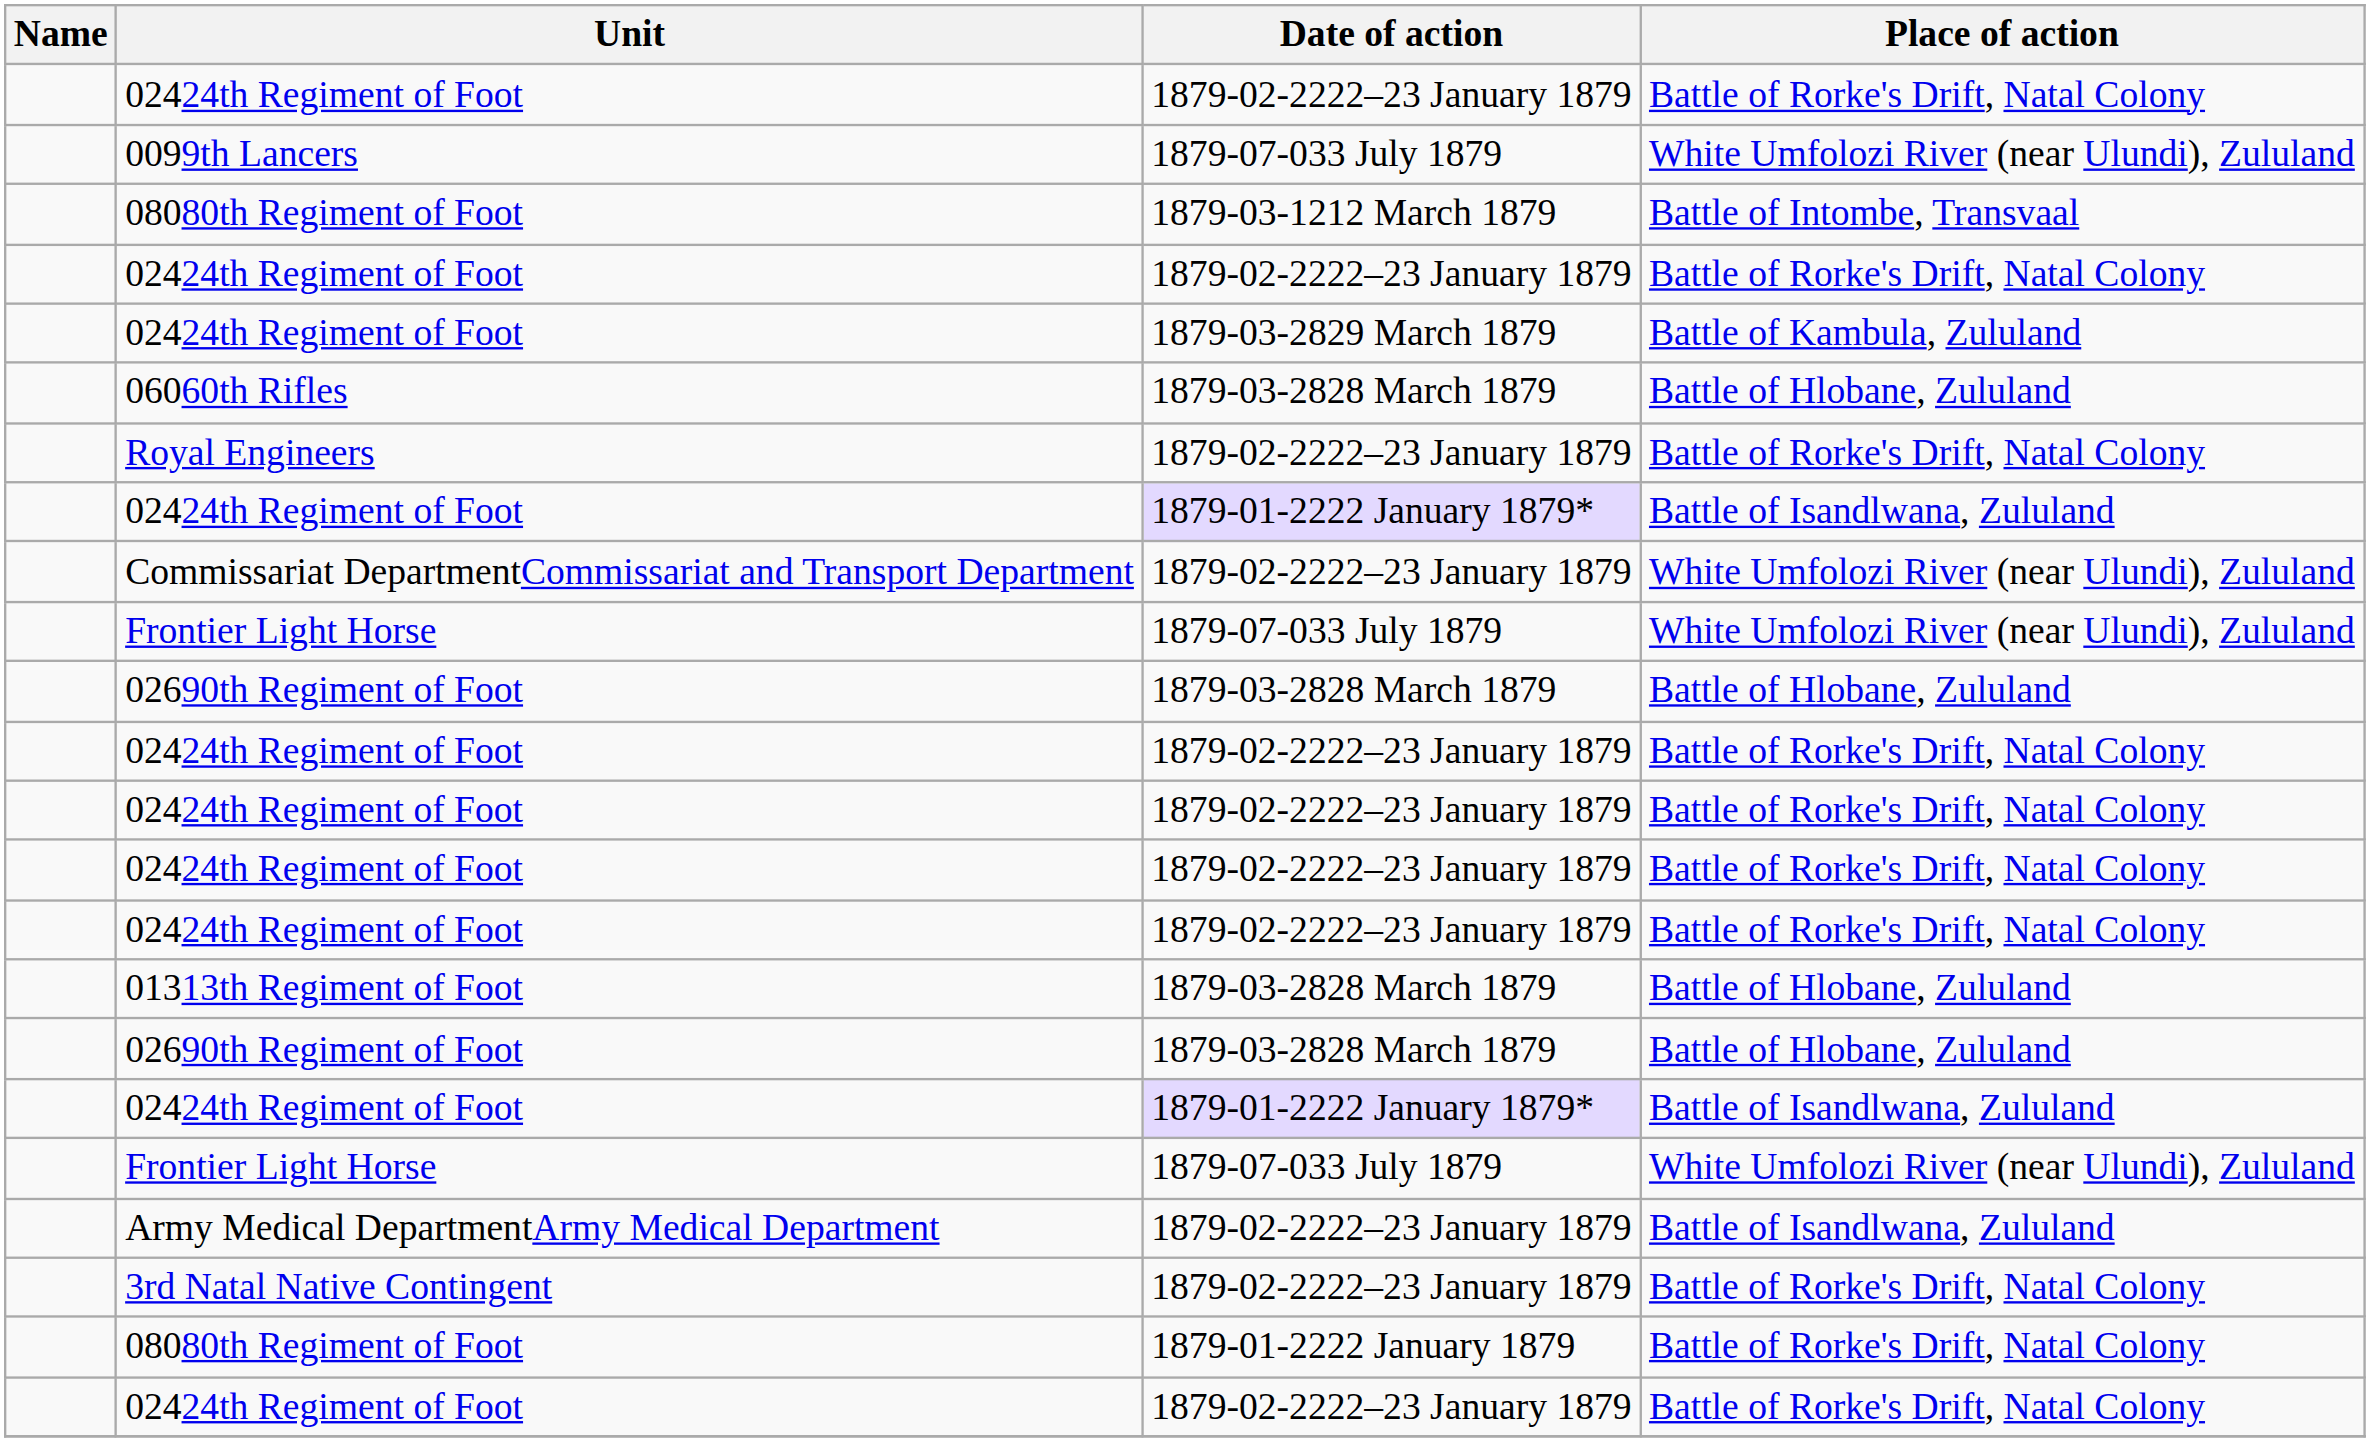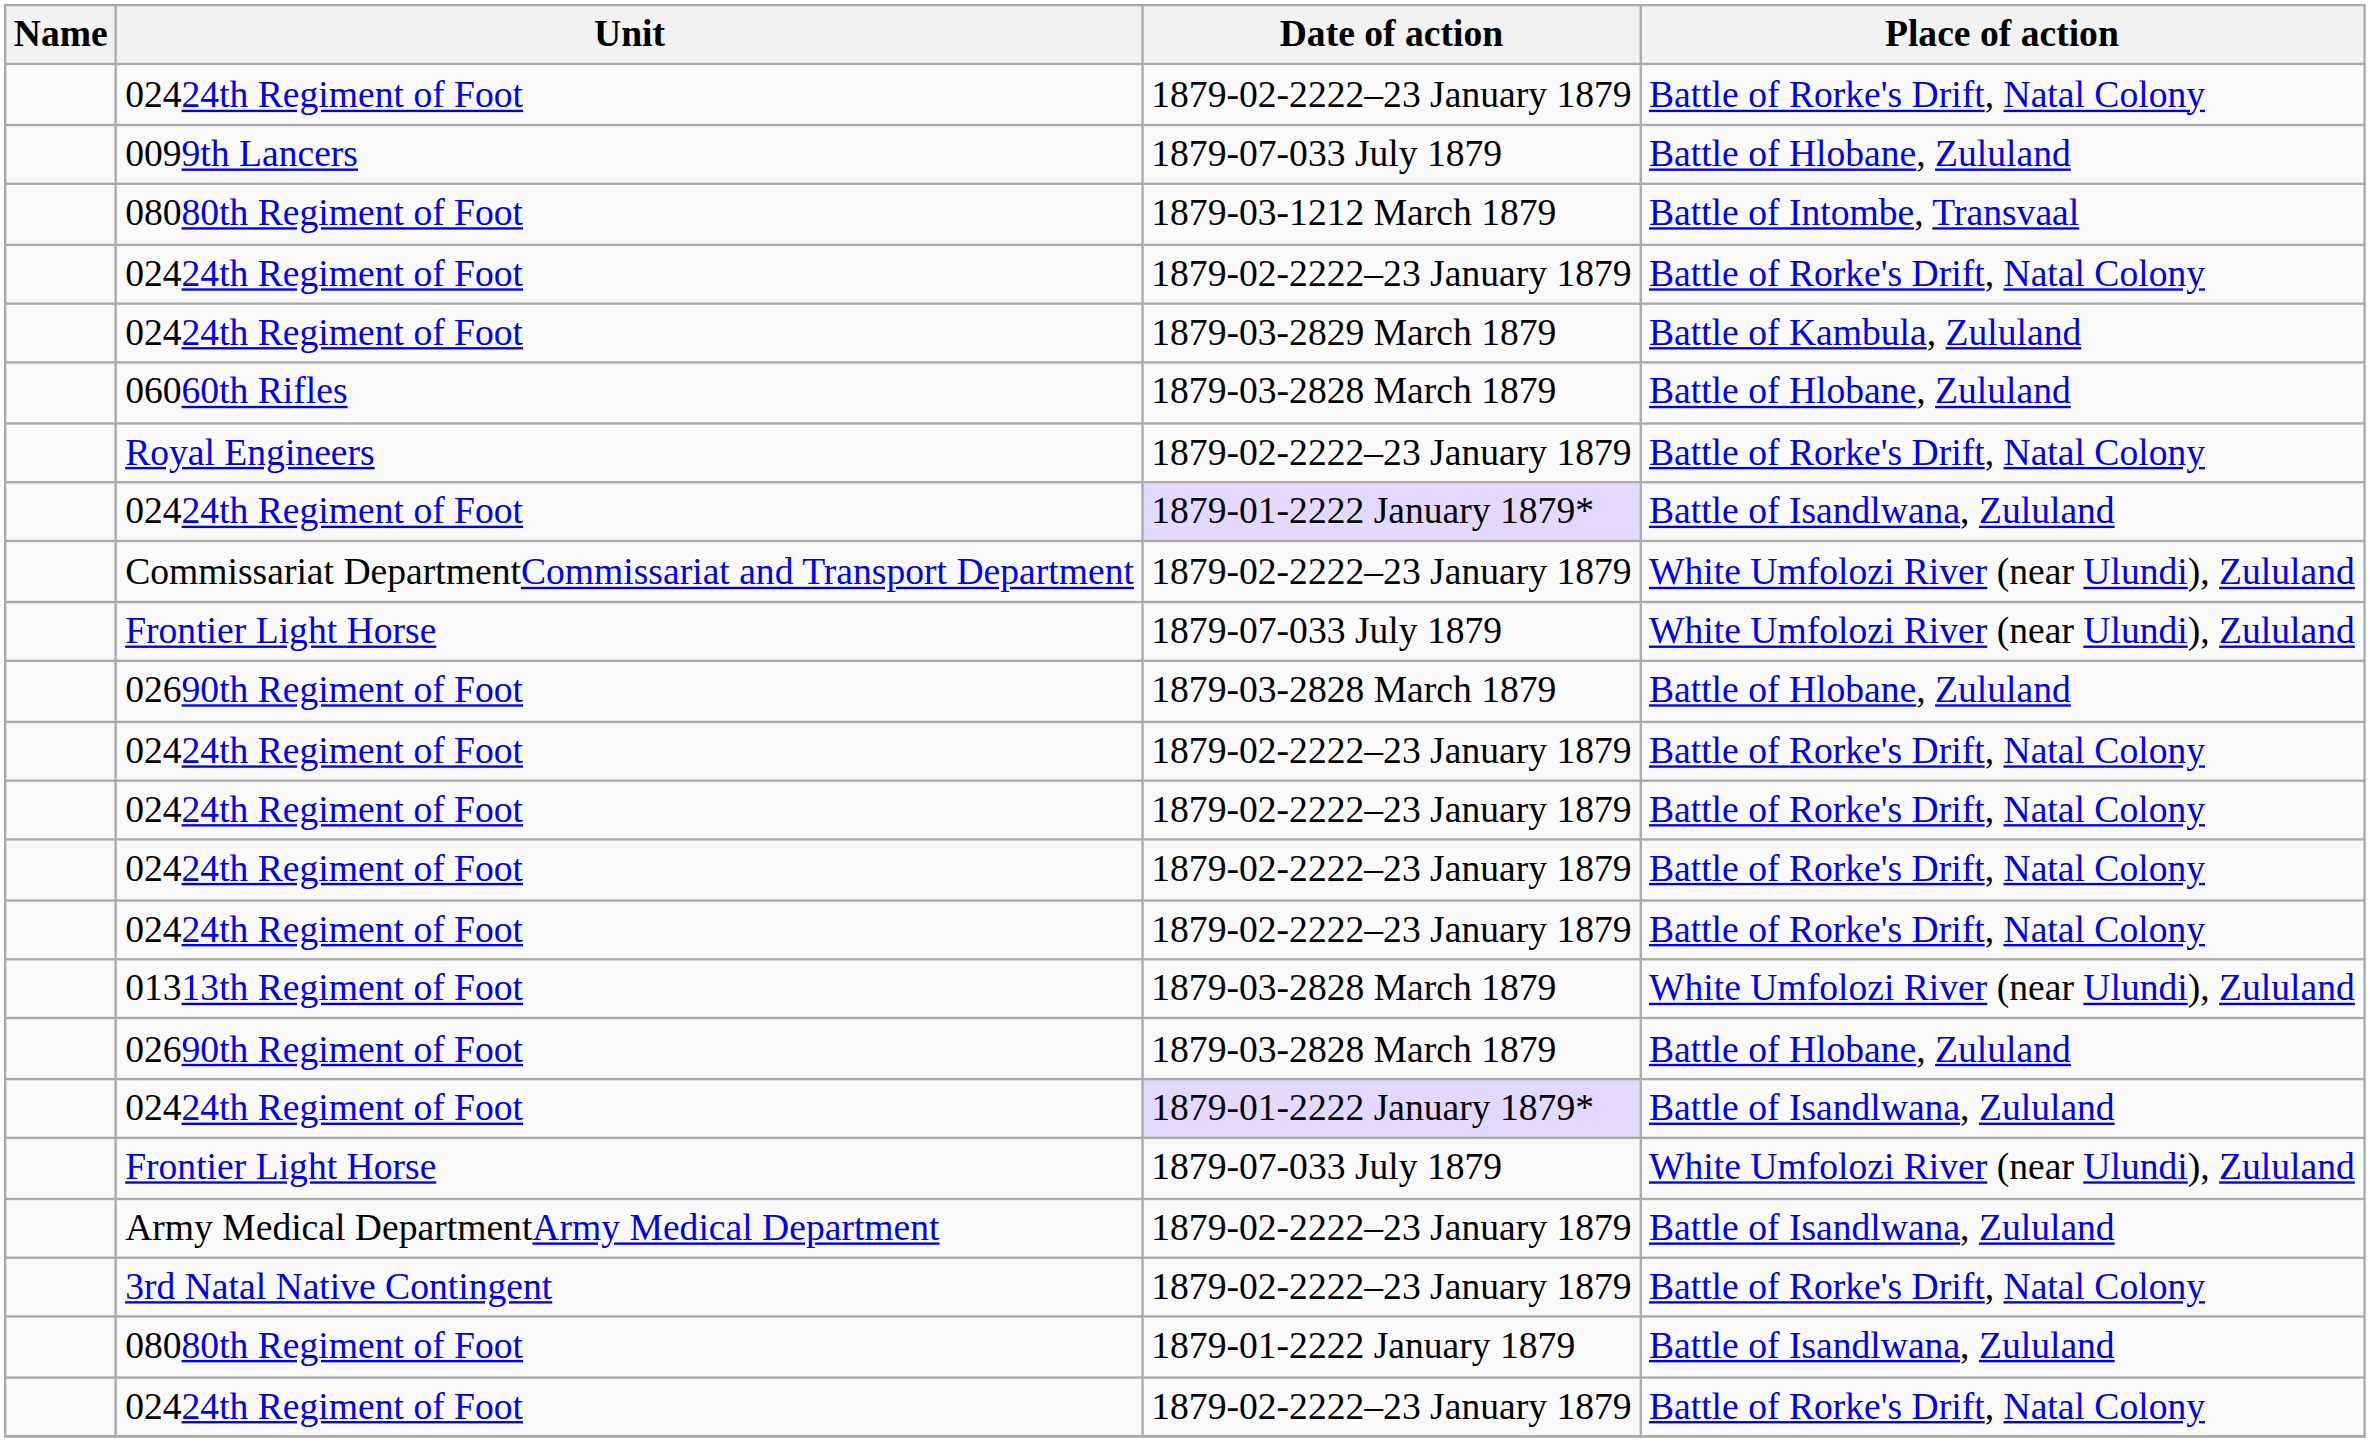 <table class="wikitable sortable">
 <tr>
 <th>Name</th>
 <th>Unit</th>
 <th>Date of action</th>
 <th>Place of action</th>
 </tr>
 <tr>
 <td></td>
 <td><span>024</span><a href='#'>24th Regiment of Foot</a></td>
 <td><span>1879-02-22</span>22–23 January 1879</td>
 <td><a href='#'>Battle of Rorke's Drift</a>, <a href='#'>Natal Colony</a></td>
 </tr>
 <tr>
 <td></td>
 <td><span>009</span><a href='#'>9th Lancers</a></td>
 <td><span>1879-07-03</span>3 July 1879</td>
-<td><a href='#'>White Umfolozi River</a> (near <a href='#'>Ulundi</a>), <a href='#'>Zululand</a></td>
+<td><a href='#'>Battle of Hlobane</a>, <a href='#'>Zululand</a></td>
 </tr>
 <tr>
 <td></td>
 <td><span>080</span><a href='#'>80th Regiment of Foot</a></td>
 <td><span>1879-03-12</span>12 March 1879</td>
 <td><a href='#'>Battle of Intombe</a>, <a href='#'>Transvaal</a></td>
 </tr>
 <tr>
 <td></td>
 <td><span>024</span><a href='#'>24th Regiment of Foot</a></td>
 <td><span>1879-02-22</span>22–23 January 1879</td>
 <td><a href='#'>Battle of Rorke's Drift</a>, <a href='#'>Natal Colony</a></td>
 </tr>
 <tr>
 <td></td>
 <td><span>024</span><a href='#'>24th Regiment of Foot</a></td>
 <td><span>1879-03-28</span>29 March 1879</td>
 <td><a href='#'>Battle of Kambula</a>, <a href='#'>Zululand</a></td>
 </tr>
 <tr>
 <td></td>
 <td><span>060</span><a href='#'>60th Rifles</a></td>
 <td><span>1879-03-28</span>28 March 1879</td>
 <td><a href='#'>Battle of Hlobane</a>, <a href='#'>Zululand</a></td>
 </tr>
 <tr>
 <td></td>
 <td><a href='#'>Royal Engineers</a></td>
 <td><span>1879-02-22</span>22–23 January 1879</td>
 <td><a href='#'>Battle of Rorke's Drift</a>, <a href='#'>Natal Colony</a></td>
 </tr>
 <tr>
 <td></td>
 <td><span>024</span><a href='#'>24th Regiment of Foot</a></td>
 <td style="background:#e3d9ff;"><span>1879-01-22</span>22 January 1879*</td>
 <td><a href='#'>Battle of Isandlwana</a>, <a href='#'>Zululand</a></td>
 </tr>
 <tr>
 <td></td>
 <td><span>Commissariat Department</span><a href='#'>Commissariat and Transport Department</a></td>
 <td><span>1879-02-22</span>22–23 January 1879</td>
 <td><a href='#'>White Umfolozi River</a> (near <a href='#'>Ulundi</a>), <a href='#'>Zululand</a></td>
 </tr>
 <tr>
 <td></td>
 <td><a href='#'>Frontier Light Horse</a></td>
 <td><span>1879-07-03</span>3 July 1879</td>
 <td><a href='#'>White Umfolozi River</a> (near <a href='#'>Ulundi</a>), <a href='#'>Zululand</a></td>
 </tr>
 <tr>
 <td></td>
 <td><span>026</span><a href='#'>90th Regiment of Foot</a></td>
 <td><span>1879-03-28</span>28 March 1879</td>
 <td><a href='#'>Battle of Hlobane</a>, <a href='#'>Zululand</a></td>
 </tr>
 <tr>
 <td></td>
 <td><span>024</span><a href='#'>24th Regiment of Foot</a></td>
 <td><span>1879-02-22</span>22–23 January 1879</td>
 <td><a href='#'>Battle of Rorke's Drift</a>, <a href='#'>Natal Colony</a></td>
 </tr>
 <tr>
 <td></td>
 <td><span>024</span><a href='#'>24th Regiment of Foot</a></td>
 <td><span>1879-02-22</span>22–23 January 1879</td>
 <td><a href='#'>Battle of Rorke's Drift</a>, <a href='#'>Natal Colony</a></td>
 </tr>
 <tr>
 <td></td>
 <td><span>024</span><a href='#'>24th Regiment of Foot</a></td>
 <td><span>1879-02-22</span>22–23 January 1879</td>
 <td><a href='#'>Battle of Rorke's Drift</a>, <a href='#'>Natal Colony</a></td>
 </tr>
 <tr>
 <td></td>
 <td><span>024</span><a href='#'>24th Regiment of Foot</a></td>
 <td><span>1879-02-22</span>22–23 January 1879</td>
 <td><a href='#'>Battle of Rorke's Drift</a>, <a href='#'>Natal Colony</a></td>
 </tr>
 <tr>
 <td></td>
 <td><span>013</span><a href='#'>13th Regiment of Foot</a></td>
 <td><span>1879-03-28</span>28 March 1879</td>
-<td><a href='#'>Battle of Hlobane</a>, <a href='#'>Zululand</a></td>
+<td><a href='#'>White Umfolozi River</a> (near <a href='#'>Ulundi</a>), <a href='#'>Zululand</a></td>
 </tr>
 <tr>
 <td></td>
 <td><span>026</span><a href='#'>90th Regiment of Foot</a></td>
 <td><span>1879-03-28</span>28 March 1879</td>
 <td><a href='#'>Battle of Hlobane</a>, <a href='#'>Zululand</a></td>
 </tr>
 <tr>
 <td></td>
 <td><span>024</span><a href='#'>24th Regiment of Foot</a></td>
 <td style="background:#e3d9ff;"><span>1879-01-22</span>22 January 1879*</td>
 <td><a href='#'>Battle of Isandlwana</a>, <a href='#'>Zululand</a></td>
 </tr>
 <tr>
 <td></td>
 <td><a href='#'>Frontier Light Horse</a></td>
 <td><span>1879-07-03</span>3 July 1879</td>
 <td><a href='#'>White Umfolozi River</a> (near <a href='#'>Ulundi</a>), <a href='#'>Zululand</a></td>
 </tr>
 <tr>
 <td></td>
 <td><span>Army Medical Department</span><a href='#'>Army Medical Department</a></td>
 <td><span>1879-02-22</span>22–23 January 1879</td>
 <td><a href='#'>Battle of Isandlwana</a>, <a href='#'>Zululand</a></td>
 </tr>
 <tr>
 <td></td>
 <td><a href='#'>3rd Natal Native Contingent</a></td>
 <td><span>1879-02-22</span>22–23 January 1879</td>
 <td><a href='#'>Battle of Rorke's Drift</a>, <a href='#'>Natal Colony</a></td>
 </tr>
 <tr>
 <td></td>
 <td><span>080</span><a href='#'>80th Regiment of Foot</a></td>
 <td><span>1879-01-22</span>22 January 1879</td>
-<td><a href='#'>Battle of Rorke's Drift</a>, <a href='#'>Natal Colony</a></td>
+<td><a href='#'>Battle of Isandlwana</a>, <a href='#'>Zululand</a></td>
 </tr>
 <tr>
 <td></td>
 <td><span>024</span><a href='#'>24th Regiment of Foot</a></td>
 <td><span>1879-02-22</span>22–23 January 1879</td>
 <td><a href='#'>Battle of Rorke's Drift</a>, <a href='#'>Natal Colony</a></td>
 </tr>
 <tr>
 </tr>
 </table>
